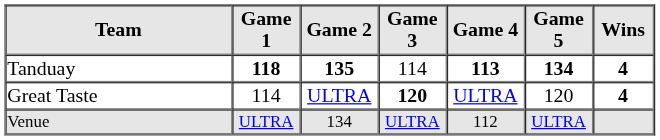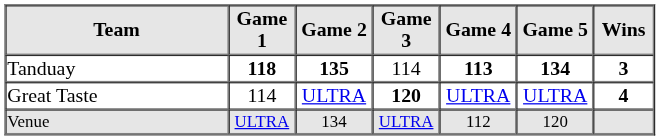 <table border="1" cellspacing="0"  style="width:525px; margin:auto;">
 <tr style="text-align:center; background:#e6e6e6;">
 <th style="text-align:center; width:30%;">Team</th>
 <th width=8%>Game 1</th>
 <th width=8%>Game 2</th>
 <th width=8%>Game 3</th>
 <th width=8%>Game 4</th>
 <th width=8%>Game 5</th>
 <th width=8%>Wins</th>
 </tr>
 <tr style="text-align:center;">
 <td align=left>Tanduay</td>
 <td><strong>118</strong></td>
 <td><strong>135</strong></td>
 <td>114</td>
 <td><strong>113</strong></td>
 <td><strong>134</strong></td>
-<td><strong>4</strong></td>
+<td><strong>3</strong></td>
 </tr>
 <tr style="text-align:center;">
 <td align=left>Great Taste</td>
 <td>114</td>
 <td><a href='#'>ULTRA</a></td>
 <td><strong>120</strong></td>
 <td><a href='#'>ULTRA</a></td>
-<td>120</td>
+<td><a href='#'>ULTRA</a></td>
 <td><strong>4</strong></td>
 </tr>
 <tr style="text-align:center; font-size:85%; background:#e6e6e6;">
 <td align=left>Venue</td>
 <td><a href='#'>ULTRA</a></td>
 <td>134</td>
 <td><a href='#'>ULTRA</a></td>
 <td>112</td>
-<td><a href='#'>ULTRA</a></td>
+<td>120</td>
 <td></td>
 </tr>
 </table>
